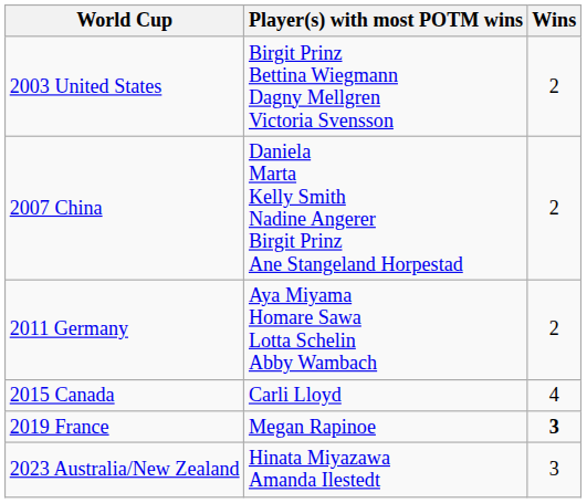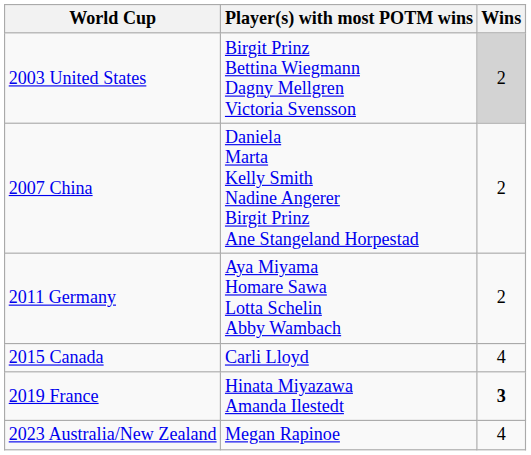 <table class="wikitable">
 <tr>
 <th>World Cup</th>
 <th>Player(s) with most POTM wins</th>
 <th>Wins</th>
 </tr>
 <tr>
 <td><a href='#'>2003 United States</a></td>
 <td> <a href='#'>Birgit Prinz</a><br> <a href='#'>Bettina Wiegmann</a><br> <a href='#'>Dagny Mellgren</a><br> <a href='#'>Victoria Svensson</a></td>
-<td style="text-align:center">2</td>
+<td style="background: lightgrey; text-align:center">2</td>
 </tr>
 <tr>
 <td><a href='#'>2007 China</a></td>
 <td> <a href='#'>Daniela</a><br> <a href='#'>Marta</a><br> <a href='#'>Kelly Smith</a><br> <a href='#'>Nadine Angerer</a><br> <a href='#'>Birgit Prinz</a><br> <a href='#'>Ane Stangeland Horpestad</a></td>
 <td style="text-align:center">2</td>
 </tr>
 <tr>
 <td><a href='#'>2011 Germany</a></td>
 <td> <a href='#'>Aya Miyama</a><br> <a href='#'>Homare Sawa</a><br> <a href='#'>Lotta Schelin</a><br> <a href='#'>Abby Wambach</a></td>
 <td style="text-align:center">2</td>
 </tr>
 <tr>
 <td><a href='#'>2015 Canada</a></td>
 <td> <a href='#'>Carli Lloyd</a></td>
 <td style="text-align:center">4</td>
 </tr>
 <tr>
 <td><a href='#'>2019 France</a></td>
-<td> <a href='#'>Megan Rapinoe</a></td>
+<td> <a href='#'>Hinata Miyazawa</a><br> <a href='#'>Amanda Ilestedt</a></td>
 <td style="text-align:center"><strong>3</strong></td>
 </tr>
 <tr>
 <td><a href='#'>2023 Australia/New Zealand</a></td>
-<td> <a href='#'>Hinata Miyazawa</a><br> <a href='#'>Amanda Ilestedt</a></td>
-<td style="text-align:center">3</td>
+<td> <a href='#'>Megan Rapinoe</a></td>
+<td style="text-align:center">4</td>
 </tr>
 </table>
